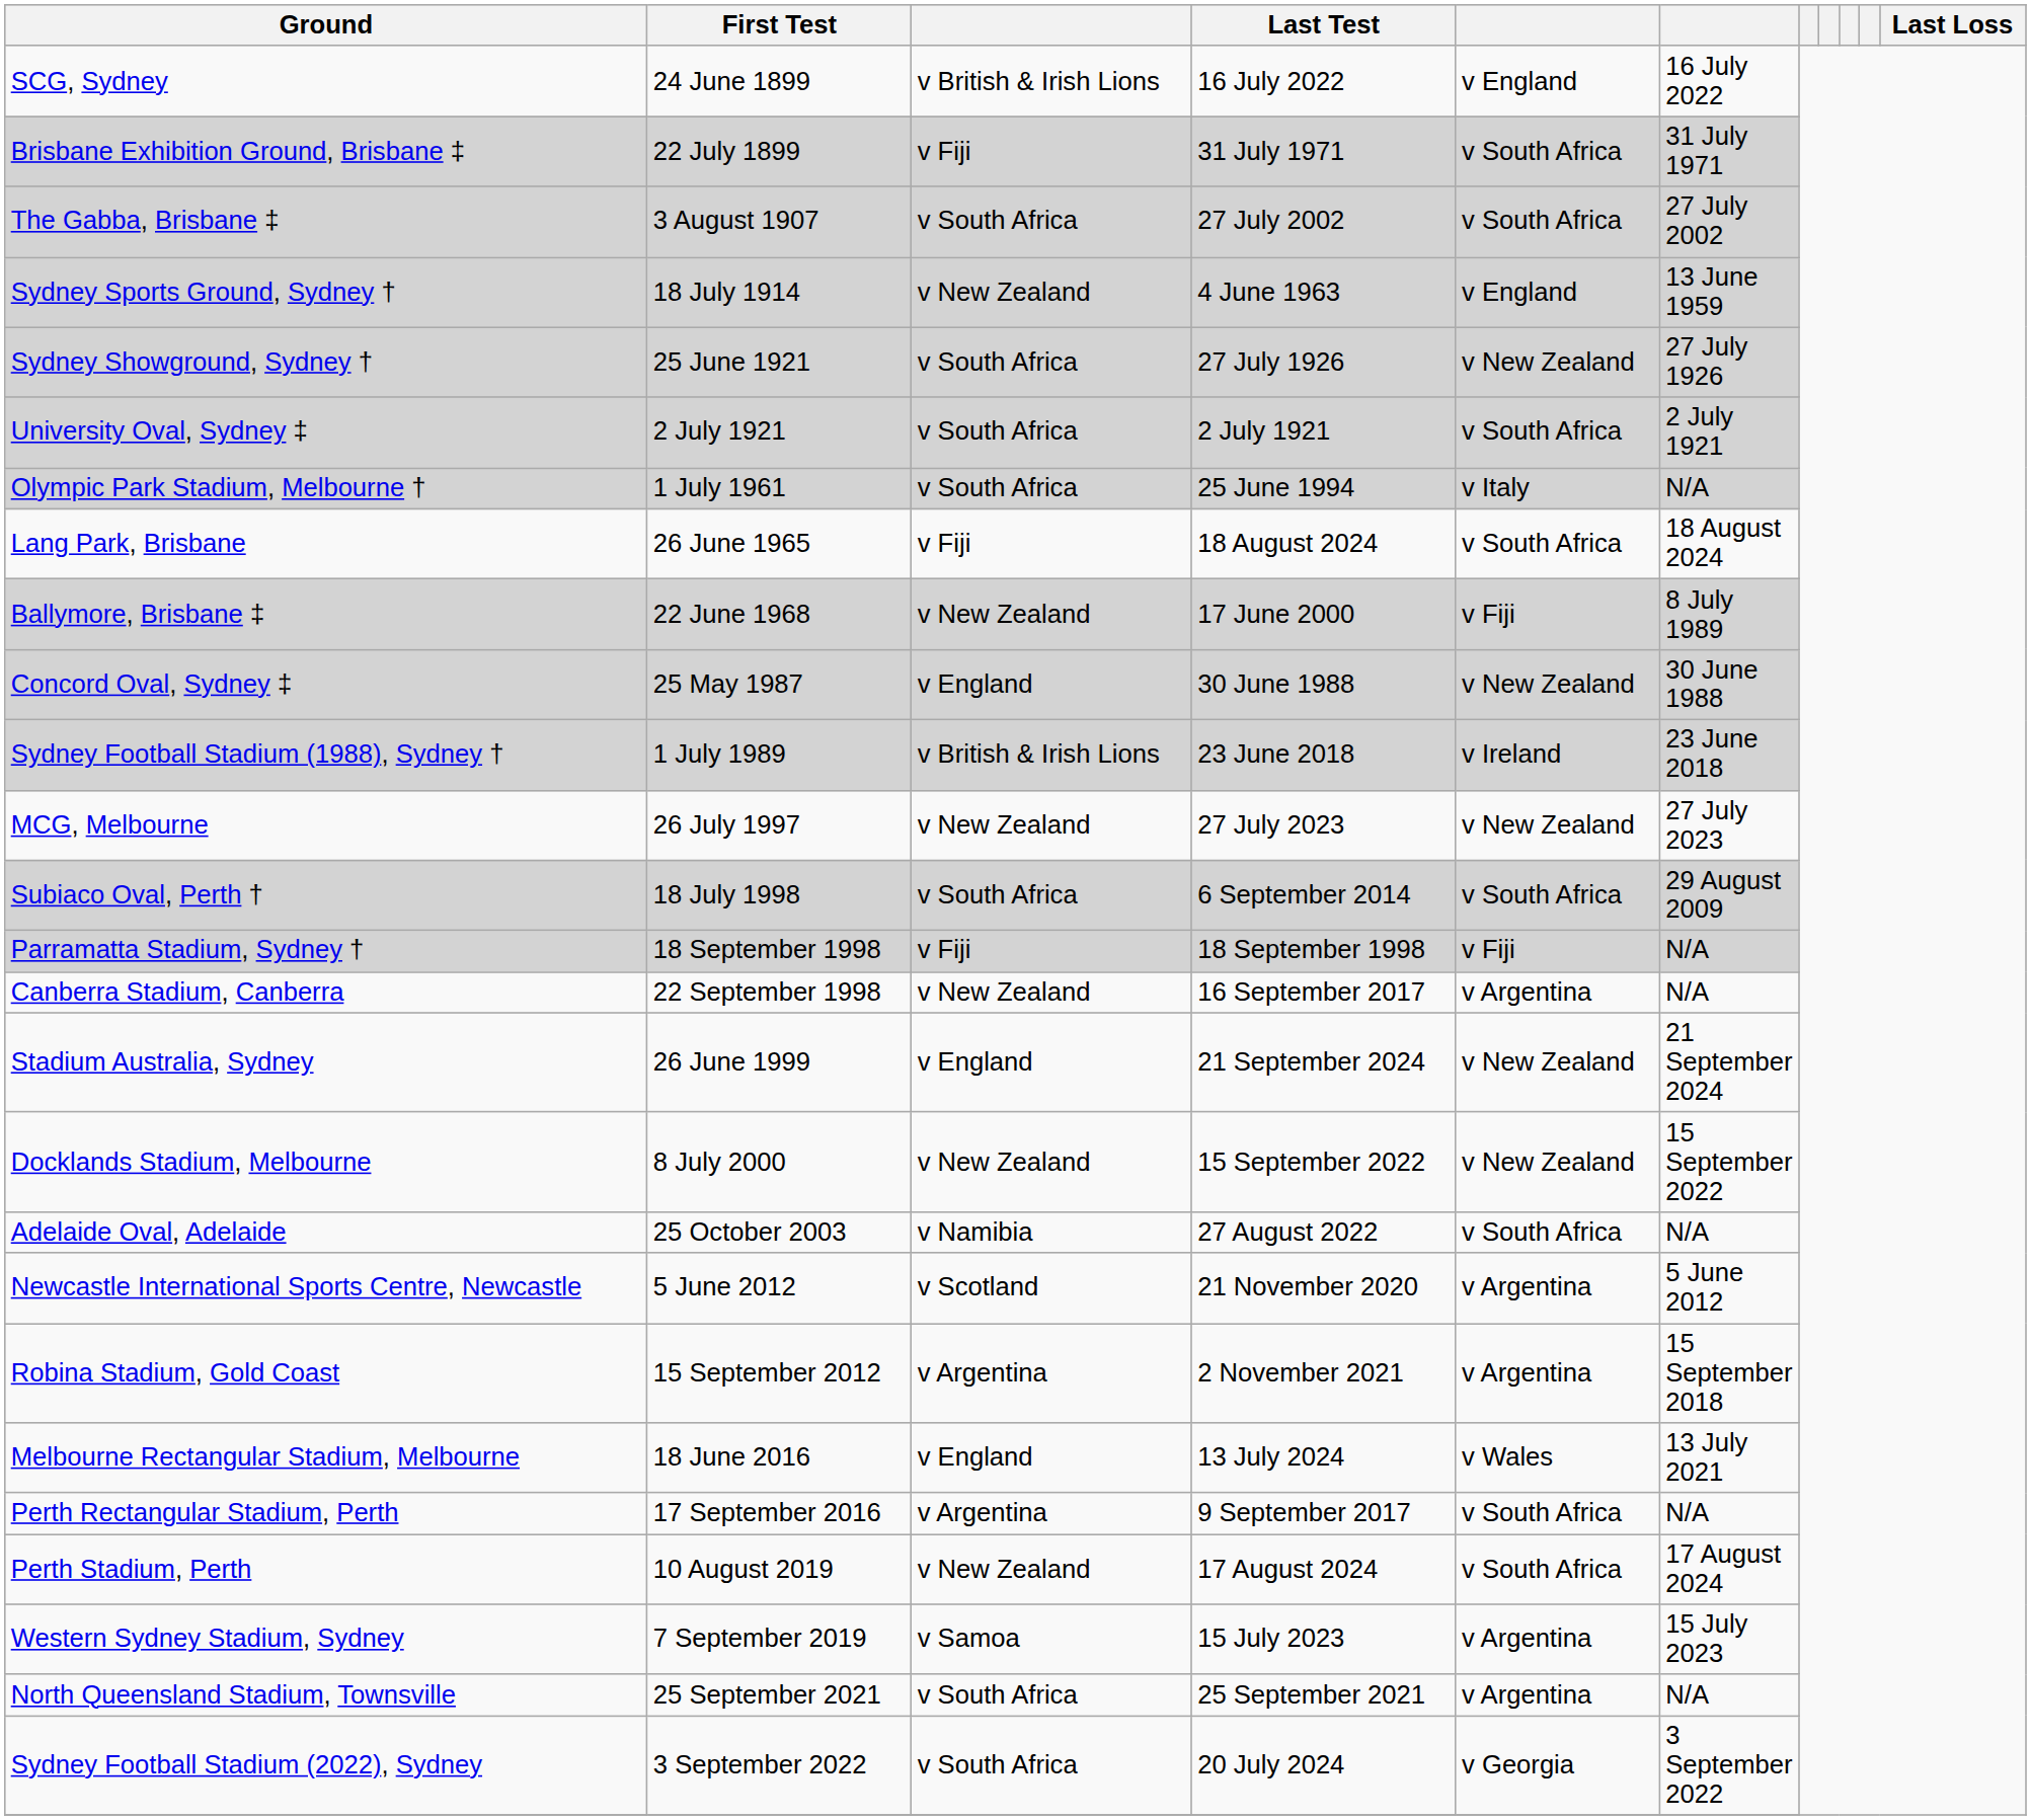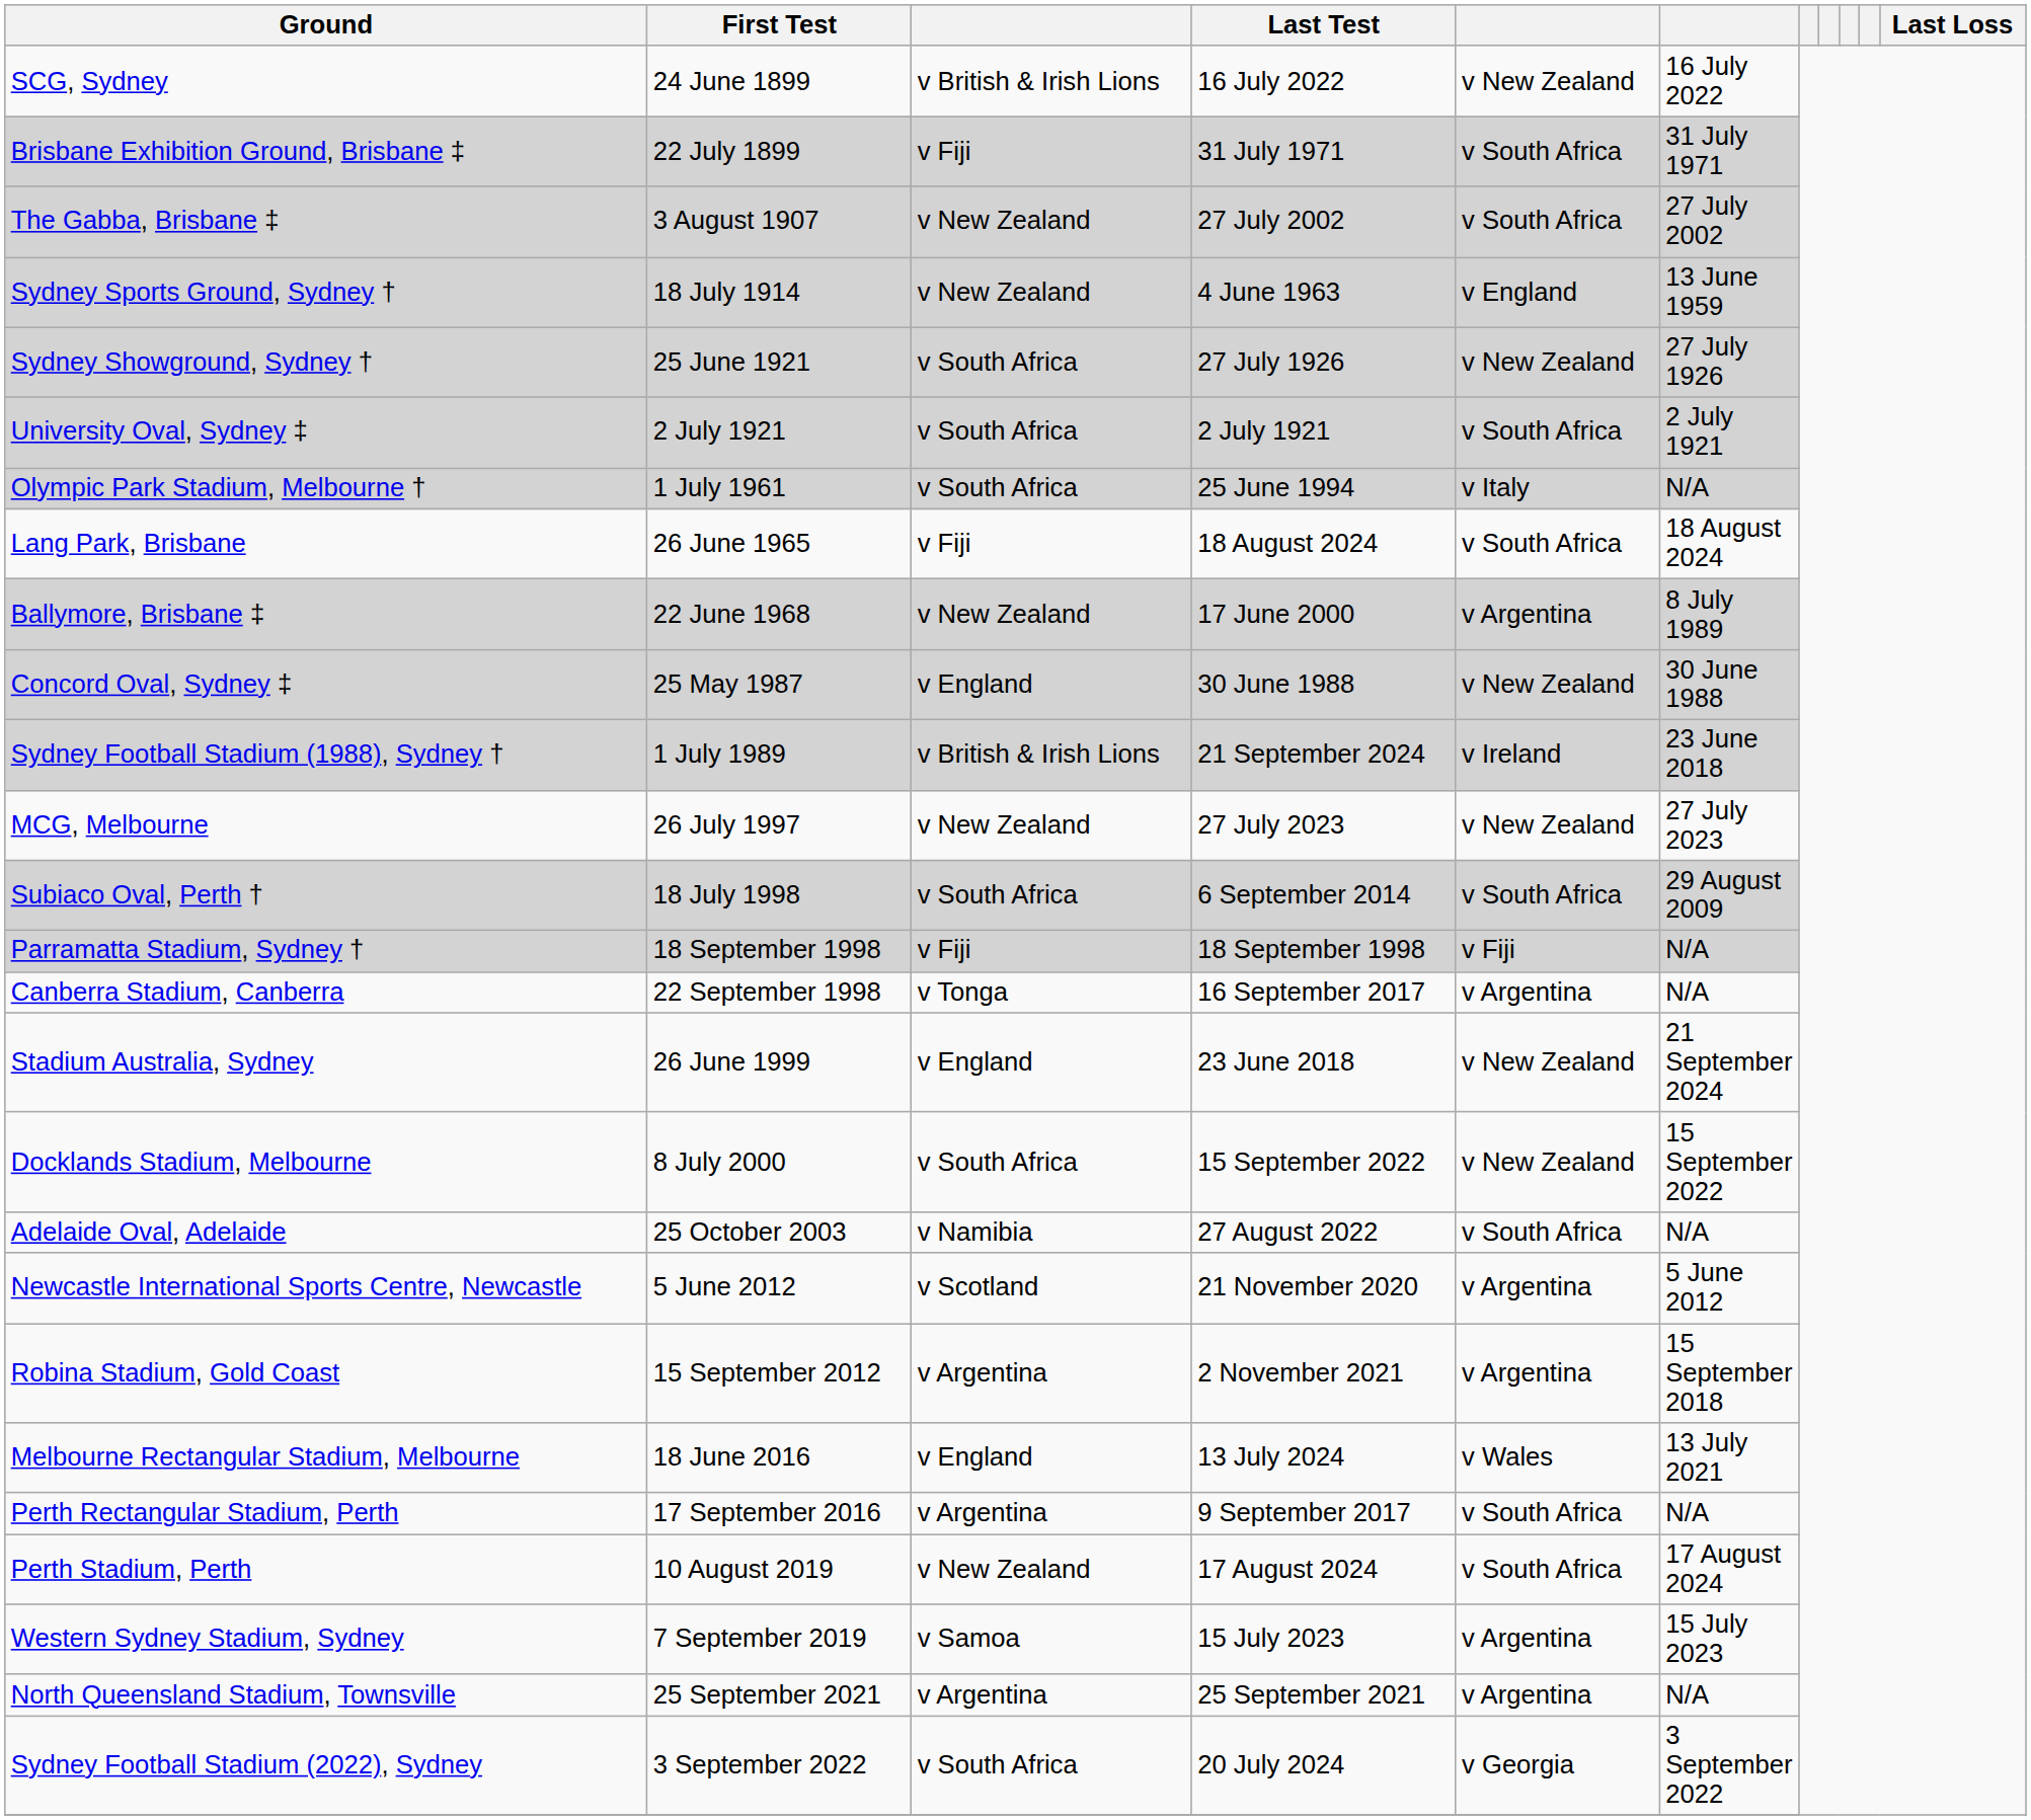 <table class="wikitable sortable">
 <tr>
 <th>Ground</th>
 <th>First Test</th>
 <th></th>
 <th>Last Test</th>
 <th></th>
 <th width="2%" data-sort-type="number"></th>
 <th width="1%" data-sort-type="number"></th>
 <th width="1%" data-sort-type="number"></th>
 <th width="1%" data-sort-type="number"></th>
 <th width="1%" data-sort-type="number"></th>
 <th>Last Loss</th>
 </tr>
 <tr>
 <td> <a href='#'>SCG</a>, <a href='#'>Sydney</a></td>
 <td>24 June 1899</td>
 <td>v British & Irish Lions</td>
 <td>16 July 2022</td>
-<td>v England<br></td>
+<td>v New Zealand<br></td>
 <td>16 July 2022</td>
 </tr>
 <tr style="background-color:#d3d3d3;">
 <td> <a href='#'>Brisbane Exhibition Ground</a>, <a href='#'>Brisbane</a> ‡</td>
 <td>22 July 1899</td>
 <td>v Fiji</td>
 <td>31 July 1971</td>
 <td>v South Africa<br></td>
 <td>31 July 1971</td>
 </tr>
 <tr style="background-color:#d3d3d3;">
 <td> <a href='#'>The Gabba</a>, <a href='#'>Brisbane</a> ‡</td>
 <td>3 August 1907</td>
-<td>v South Africa</td>
+<td>v New Zealand</td>
 <td>27 July 2002</td>
 <td>v South Africa<br></td>
 <td>27 July 2002</td>
 </tr>
 <tr style="background-color:#d3d3d3;">
 <td> <a href='#'>Sydney Sports Ground</a>, <a href='#'>Sydney</a> †</td>
 <td>18 July 1914</td>
 <td>v New Zealand</td>
 <td>4 June 1963</td>
 <td>v England<br></td>
 <td>13 June 1959</td>
 </tr>
 <tr style="background-color:#d3d3d3;">
 <td> <a href='#'>Sydney Showground</a>, <a href='#'>Sydney</a> †</td>
 <td>25 June 1921</td>
 <td>v South Africa</td>
 <td>27 July 1926</td>
 <td>v New Zealand<br></td>
 <td>27 July 1926</td>
 </tr>
 <tr style="background-color:#d3d3d3;">
 <td> <a href='#'>University Oval</a>, <a href='#'>Sydney</a> ‡</td>
 <td>2 July 1921</td>
 <td>v South Africa</td>
 <td>2 July 1921</td>
 <td>v South Africa<br></td>
 <td>2 July 1921</td>
 </tr>
 <tr style="background-color:#d3d3d3;">
 <td> <a href='#'>Olympic Park Stadium</a>, <a href='#'>Melbourne</a> †</td>
 <td>1 July 1961</td>
 <td>v South Africa</td>
 <td>25 June 1994</td>
 <td>v Italy<br></td>
 <td>N/A</td>
 </tr>
 <tr>
 <td> <a href='#'>Lang Park</a>, <a href='#'>Brisbane</a></td>
 <td>26 June 1965</td>
 <td>v Fiji</td>
 <td>18 August 2024</td>
 <td>v South Africa<br></td>
 <td>18 August 2024</td>
 </tr>
 <tr style="background-color:#d3d3d3;">
 <td> <a href='#'>Ballymore</a>, <a href='#'>Brisbane</a> ‡</td>
 <td>22 June 1968</td>
 <td>v New Zealand</td>
 <td>17 June 2000</td>
-<td>v Fiji<br></td>
+<td>v Argentina<br></td>
 <td>8 July 1989</td>
 </tr>
 <tr style="background-color:#d3d3d3;">
 <td> <a href='#'>Concord Oval</a>, <a href='#'>Sydney</a> ‡</td>
 <td>25 May 1987</td>
 <td>v England</td>
 <td>30 June 1988</td>
 <td>v New Zealand<br></td>
 <td>30 June 1988</td>
 </tr>
 <tr style="background-color:#d3d3d3;">
 <td> <a href='#'>Sydney Football Stadium (1988)</a>, <a href='#'>Sydney</a> †</td>
 <td>1 July 1989</td>
 <td>v British & Irish Lions</td>
-<td>23 June 2018</td>
+<td>21 September 2024</td>
 <td>v Ireland<br></td>
 <td>23 June 2018</td>
 </tr>
 <tr>
 <td> <a href='#'>MCG</a>, <a href='#'>Melbourne</a></td>
 <td>26 July 1997</td>
 <td>v New Zealand</td>
 <td>27 July 2023</td>
 <td>v New Zealand<br></td>
 <td>27 July 2023</td>
 </tr>
 <tr style="background-color:#d3d3d3;">
 <td> <a href='#'>Subiaco Oval</a>, <a href='#'>Perth</a> †</td>
 <td>18 July 1998</td>
 <td>v South Africa</td>
 <td>6 September 2014</td>
 <td>v South Africa<br></td>
 <td>29 August 2009</td>
 </tr>
 <tr style="background-color:#d3d3d3;">
 <td> <a href='#'>Parramatta Stadium</a>, <a href='#'>Sydney</a> †</td>
 <td>18 September 1998</td>
 <td>v Fiji</td>
 <td>18 September 1998</td>
 <td>v Fiji<br></td>
 <td>N/A</td>
 </tr>
 <tr>
 <td> <a href='#'>Canberra Stadium</a>, <a href='#'>Canberra</a></td>
 <td>22 September 1998</td>
-<td>v New Zealand</td>
+<td>v Tonga</td>
 <td>16 September 2017</td>
 <td>v Argentina<br></td>
 <td>N/A</td>
 </tr>
 <tr>
 <td> <a href='#'>Stadium Australia</a>, <a href='#'>Sydney</a></td>
 <td>26 June 1999</td>
 <td>v England</td>
-<td>21 September 2024</td>
+<td>23 June 2018</td>
 <td>v New Zealand<br></td>
 <td>21 September 2024</td>
 </tr>
 <tr>
 <td> <a href='#'>Docklands Stadium</a>, <a href='#'>Melbourne</a></td>
 <td>8 July 2000</td>
-<td>v New Zealand</td>
+<td>v South Africa</td>
 <td>15 September 2022</td>
 <td>v New Zealand<br></td>
 <td>15 September 2022</td>
 </tr>
 <tr>
 <td> <a href='#'>Adelaide Oval</a>, <a href='#'>Adelaide</a></td>
 <td>25 October 2003</td>
 <td>v Namibia</td>
 <td>27 August 2022</td>
 <td>v South Africa<br></td>
 <td>N/A</td>
 </tr>
 <tr>
 <td> <a href='#'>Newcastle International Sports Centre</a>, <a href='#'>Newcastle</a></td>
 <td>5 June 2012</td>
 <td>v Scotland</td>
 <td>21 November 2020</td>
 <td>v Argentina<br></td>
 <td>5 June 2012</td>
 </tr>
 <tr>
 <td> <a href='#'>Robina Stadium</a>, <a href='#'>Gold Coast</a></td>
 <td>15 September 2012</td>
 <td>v Argentina</td>
 <td>2 November 2021</td>
 <td>v Argentina<br></td>
 <td>15 September 2018</td>
 </tr>
 <tr>
 <td> <a href='#'>Melbourne Rectangular Stadium</a>, <a href='#'>Melbourne</a></td>
 <td>18 June 2016</td>
 <td>v England</td>
 <td>13 July 2024</td>
 <td>v Wales<br></td>
 <td>13 July 2021</td>
 </tr>
 <tr>
 <td> <a href='#'>Perth Rectangular Stadium</a>, <a href='#'>Perth</a></td>
 <td>17 September 2016</td>
 <td>v Argentina</td>
 <td>9 September 2017</td>
 <td>v South Africa<br></td>
 <td>N/A</td>
 </tr>
 <tr>
 <td> <a href='#'>Perth Stadium</a>, <a href='#'>Perth</a></td>
 <td>10 August 2019</td>
 <td>v New Zealand</td>
 <td>17 August 2024</td>
 <td>v South Africa<br></td>
 <td>17 August 2024</td>
 </tr>
 <tr>
 <td> <a href='#'>Western Sydney Stadium</a>, <a href='#'>Sydney</a></td>
 <td>7 September 2019</td>
 <td>v Samoa</td>
 <td>15 July 2023</td>
 <td>v Argentina<br></td>
 <td>15 July 2023</td>
 </tr>
 <tr>
 <td> <a href='#'>North Queensland Stadium</a>, <a href='#'>Townsville</a></td>
 <td>25 September 2021</td>
-<td>v South Africa</td>
+<td>v Argentina</td>
 <td>25 September 2021</td>
 <td>v Argentina<br></td>
 <td>N/A</td>
 </tr>
 <tr>
 <td> <a href='#'>Sydney Football Stadium (2022)</a>, <a href='#'>Sydney</a></td>
 <td>3 September 2022</td>
 <td>v South Africa</td>
 <td>20 July 2024</td>
 <td>v Georgia<br></td>
 <td>3 September 2022</td>
 </tr>
 <tr>
 </tr>
 </table>
